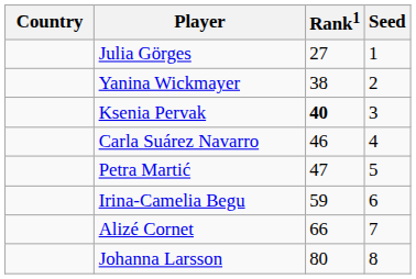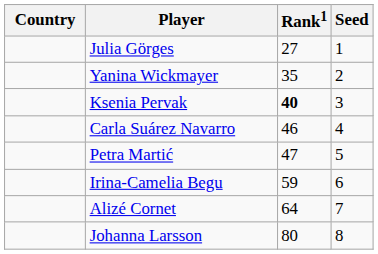 <table class="sortable wikitable">
 <tr>
 <th width="70">Country</th>
 <th width="175">Player</th>
 <th>Rank<sup>1</sup></th>
 <th>Seed</th>
 </tr>
 <tr>
 <td></td>
 <td><a href='#'>Julia Görges</a></td>
 <td>27</td>
 <td>1</td>
 </tr>
 <tr>
 <td></td>
 <td><a href='#'>Yanina Wickmayer</a></td>
-<td>38</td>
+<td>35</td>
 <td>2</td>
 </tr>
 <tr>
 <td></td>
 <td><a href='#'>Ksenia Pervak</a></td>
 <td><strong>40</strong></td>
 <td>3</td>
 </tr>
 <tr>
 <td></td>
 <td><a href='#'>Carla Suárez Navarro</a></td>
 <td>46</td>
 <td>4</td>
 </tr>
 <tr>
 <td></td>
 <td><a href='#'>Petra Martić</a></td>
 <td>47</td>
 <td>5</td>
 </tr>
 <tr>
 <td></td>
 <td><a href='#'>Irina-Camelia Begu</a></td>
 <td>59</td>
 <td>6</td>
 </tr>
 <tr>
 <td></td>
 <td><a href='#'>Alizé Cornet</a></td>
-<td>66</td>
+<td>64</td>
 <td>7</td>
 </tr>
 <tr>
 <td></td>
 <td><a href='#'>Johanna Larsson</a></td>
 <td>80</td>
 <td>8</td>
 </tr>
 </table>
